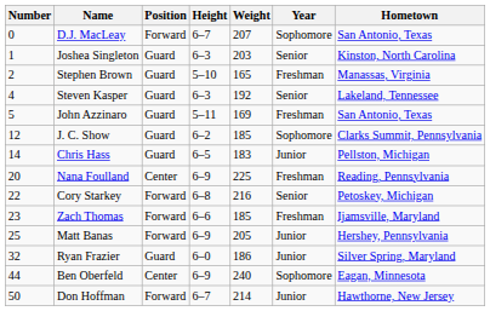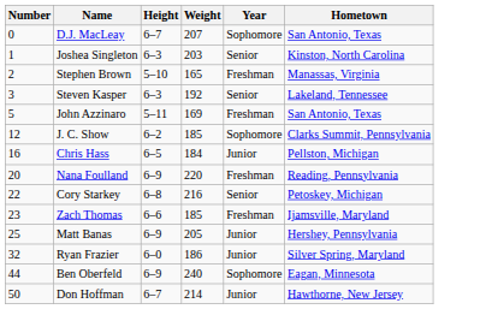 <table class="wikitable sortable " style="font-size: 95%;">
 <tr>
 <th>Number</th>
 <th>Name</th>
-<th>Position</th>
 <th>Height</th>
 <th>Weight</th>
 <th>Year</th>
 <th>Hometown</th>
 </tr>
 <tr>
 <td>0</td>
 <td><a href='#'>D.J. MacLeay</a></td>
-<td>Forward</td>
 <td>6–7</td>
 <td>207</td>
 <td>Sophomore</td>
 <td><a href='#'>San Antonio, Texas</a></td>
 </tr>
 <tr>
 <td>1</td>
 <td>Joshea Singleton</td>
-<td>Guard</td>
 <td>6–3</td>
 <td>203</td>
 <td>Senior</td>
 <td><a href='#'>Kinston, North Carolina</a></td>
 </tr>
 <tr>
 <td>2</td>
 <td>Stephen Brown</td>
-<td>Guard</td>
 <td>5–10</td>
 <td>165</td>
 <td>Freshman</td>
 <td><a href='#'>Manassas, Virginia</a></td>
 </tr>
 <tr>
-<td>4</td>
+<td>3</td>
 <td>Steven Kasper</td>
-<td>Guard</td>
 <td>6–3</td>
 <td>192</td>
 <td>Senior</td>
 <td><a href='#'>Lakeland, Tennessee</a></td>
 </tr>
 <tr>
 <td>5</td>
 <td>John Azzinaro</td>
-<td>Guard</td>
 <td>5–11</td>
 <td>169</td>
 <td>Freshman</td>
 <td><a href='#'>San Antonio, Texas</a></td>
 </tr>
 <tr>
 <td>12</td>
 <td>J. C. Show</td>
-<td>Guard</td>
 <td>6–2</td>
 <td>185</td>
 <td>Sophomore</td>
 <td><a href='#'>Clarks Summit, Pennsylvania</a></td>
 </tr>
 <tr>
-<td>14</td>
+<td>16</td>
 <td><a href='#'>Chris Hass</a></td>
-<td>Guard</td>
 <td>6–5</td>
-<td>183</td>
+<td>184</td>
 <td>Junior</td>
 <td><a href='#'>Pellston, Michigan</a></td>
 </tr>
 <tr>
 <td>20</td>
 <td><a href='#'>Nana Foulland</a></td>
-<td>Center</td>
 <td>6–9</td>
-<td>225</td>
+<td>220</td>
 <td>Freshman</td>
 <td><a href='#'>Reading, Pennsylvania</a></td>
 </tr>
 <tr>
 <td>22</td>
 <td>Cory Starkey</td>
-<td>Forward</td>
 <td>6–8</td>
 <td>216</td>
 <td>Senior</td>
 <td><a href='#'>Petoskey, Michigan</a></td>
 </tr>
 <tr>
 <td>23</td>
 <td><a href='#'>Zach Thomas</a></td>
-<td>Forward</td>
 <td>6–6</td>
 <td>185</td>
 <td>Freshman</td>
 <td><a href='#'>Ijamsville, Maryland</a></td>
 </tr>
 <tr>
 <td>25</td>
 <td>Matt Banas</td>
-<td>Forward</td>
 <td>6–9</td>
 <td>205</td>
 <td>Junior</td>
 <td><a href='#'>Hershey, Pennsylvania</a></td>
 </tr>
 <tr>
 <td>32</td>
 <td>Ryan Frazier</td>
-<td>Guard</td>
 <td>6–0</td>
 <td>186</td>
 <td>Junior</td>
 <td><a href='#'>Silver Spring, Maryland</a></td>
 </tr>
 <tr>
 <td>44</td>
 <td>Ben Oberfeld</td>
-<td>Center</td>
 <td>6–9</td>
 <td>240</td>
 <td>Sophomore</td>
 <td><a href='#'>Eagan, Minnesota</a></td>
 </tr>
 <tr>
 <td>50</td>
 <td>Don Hoffman</td>
-<td>Forward</td>
 <td>6–7</td>
 <td>214</td>
 <td>Junior</td>
 <td><a href='#'>Hawthorne, New Jersey</a></td>
 </tr>
 </table>
